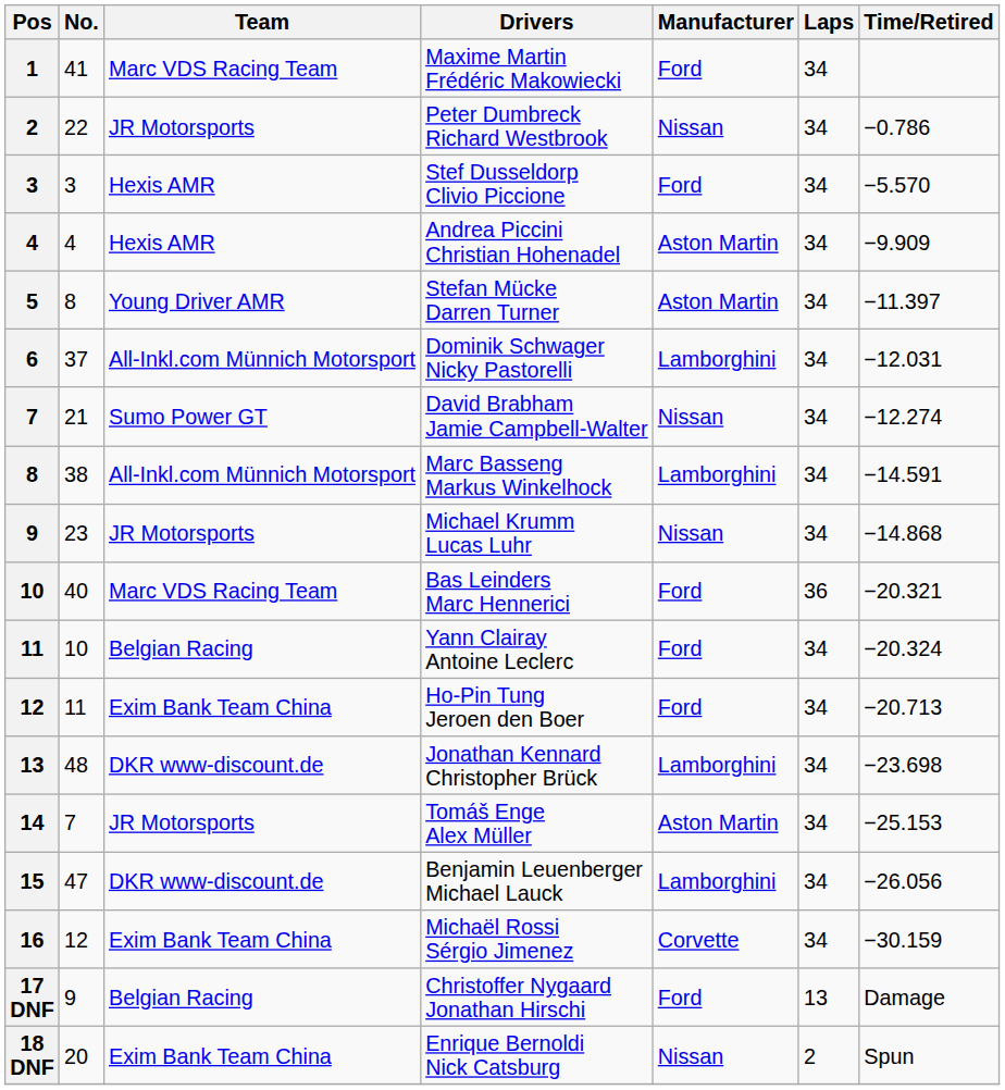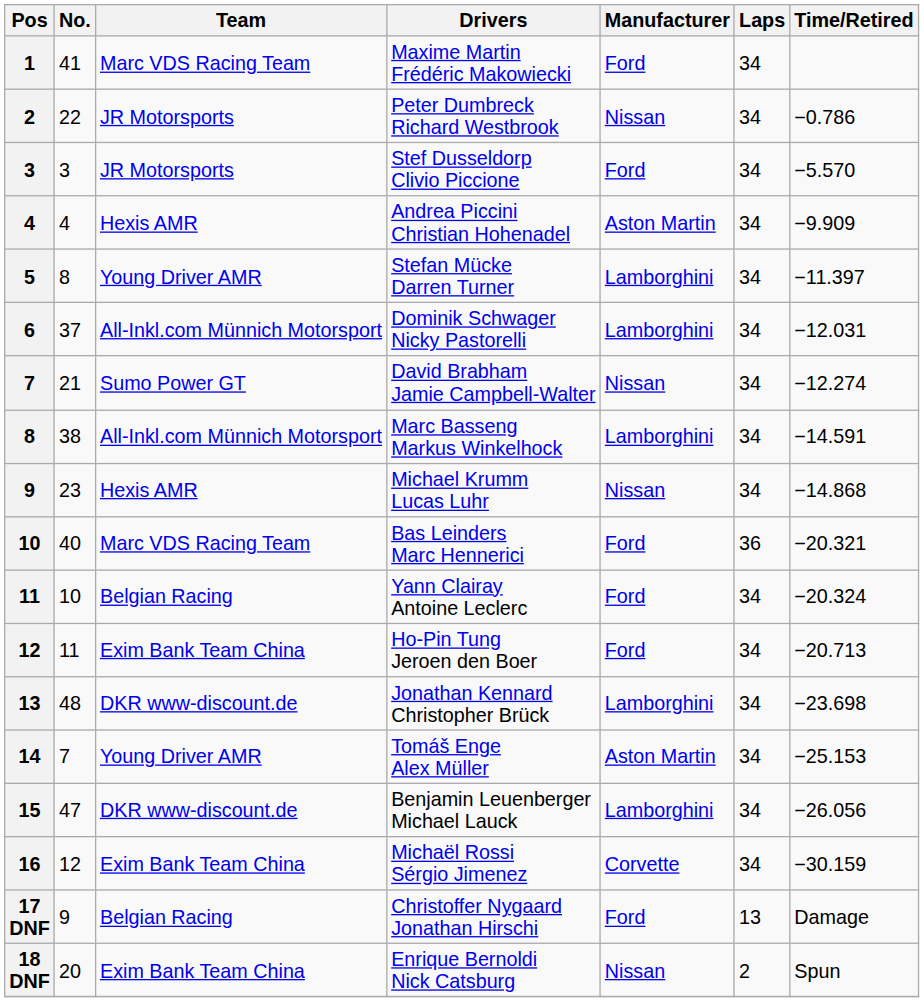 <table class="wikitable" style="font-size: 95%;">
 <tr>
 <th>Pos</th>
 <th>No.</th>
 <th>Team</th>
 <th>Drivers</th>
 <th>Manufacturer</th>
 <th>Laps</th>
 <th>Time/Retired</th>
 </tr>
 <tr>
 <th>1</th>
 <td>41</td>
 <td> <a href='#'>Marc VDS Racing Team</a></td>
 <td> <a href='#'>Maxime Martin</a><br> <a href='#'>Frédéric Makowiecki</a></td>
 <td><a href='#'>Ford</a></td>
 <td>34</td>
 <td></td>
 </tr>
 <tr>
 <th>2</th>
 <td>22</td>
 <td> <a href='#'>JR Motorsports</a></td>
 <td> <a href='#'>Peter Dumbreck</a><br> <a href='#'>Richard Westbrook</a></td>
 <td><a href='#'>Nissan</a></td>
 <td>34</td>
 <td>−0.786</td>
 </tr>
 <tr>
 <th>3</th>
 <td>3</td>
-<td> <a href='#'>Hexis AMR</a></td>
+<td> <a href='#'>JR Motorsports</a></td>
 <td> <a href='#'>Stef Dusseldorp</a><br> <a href='#'>Clivio Piccione</a></td>
 <td><a href='#'>Ford</a></td>
 <td>34</td>
 <td>−5.570</td>
 </tr>
 <tr>
 <th>4</th>
 <td>4</td>
 <td> <a href='#'>Hexis AMR</a></td>
 <td> <a href='#'>Andrea Piccini</a><br> <a href='#'>Christian Hohenadel</a></td>
 <td><a href='#'>Aston Martin</a></td>
 <td>34</td>
 <td>−9.909</td>
 </tr>
 <tr>
 <th>5</th>
 <td>8</td>
 <td> <a href='#'>Young Driver AMR</a></td>
 <td> <a href='#'>Stefan Mücke</a><br> <a href='#'>Darren Turner</a></td>
-<td><a href='#'>Aston Martin</a></td>
+<td><a href='#'>Lamborghini</a></td>
 <td>34</td>
 <td>−11.397</td>
 </tr>
 <tr>
 <th>6</th>
 <td>37</td>
 <td> <a href='#'>All-Inkl.com Münnich Motorsport</a></td>
 <td> <a href='#'>Dominik Schwager</a><br> <a href='#'>Nicky Pastorelli</a></td>
 <td><a href='#'>Lamborghini</a></td>
 <td>34</td>
 <td>−12.031</td>
 </tr>
 <tr>
 <th>7</th>
 <td>21</td>
 <td> <a href='#'>Sumo Power GT</a></td>
 <td> <a href='#'>David Brabham</a><br> <a href='#'>Jamie Campbell-Walter</a></td>
 <td><a href='#'>Nissan</a></td>
 <td>34</td>
 <td>−12.274</td>
 </tr>
 <tr>
 <th>8</th>
 <td>38</td>
 <td> <a href='#'>All-Inkl.com Münnich Motorsport</a></td>
 <td> <a href='#'>Marc Basseng</a><br> <a href='#'>Markus Winkelhock</a></td>
 <td><a href='#'>Lamborghini</a></td>
 <td>34</td>
 <td>−14.591</td>
 </tr>
 <tr>
 <th>9</th>
 <td>23</td>
-<td> <a href='#'>JR Motorsports</a></td>
+<td> <a href='#'>Hexis AMR</a></td>
 <td> <a href='#'>Michael Krumm</a><br> <a href='#'>Lucas Luhr</a></td>
 <td><a href='#'>Nissan</a></td>
 <td>34</td>
 <td>−14.868</td>
 </tr>
 <tr>
 <th>10</th>
 <td>40</td>
 <td> <a href='#'>Marc VDS Racing Team</a></td>
 <td> <a href='#'>Bas Leinders</a><br> <a href='#'>Marc Hennerici</a></td>
 <td><a href='#'>Ford</a></td>
 <td>36</td>
 <td>−20.321</td>
 </tr>
 <tr>
 <th>11</th>
 <td>10</td>
 <td> <a href='#'>Belgian Racing</a></td>
 <td> <a href='#'>Yann Clairay</a><br> Antoine Leclerc</td>
 <td><a href='#'>Ford</a></td>
 <td>34</td>
 <td>−20.324</td>
 </tr>
 <tr>
 <th>12</th>
 <td>11</td>
 <td> <a href='#'>Exim Bank Team China</a></td>
 <td> <a href='#'>Ho-Pin Tung</a><br> Jeroen den Boer</td>
 <td><a href='#'>Ford</a></td>
 <td>34</td>
 <td>−20.713</td>
 </tr>
 <tr>
 <th>13</th>
 <td>48</td>
 <td> <a href='#'>DKR www-discount.de</a></td>
 <td> <a href='#'>Jonathan Kennard</a><br> Christopher Brück</td>
 <td><a href='#'>Lamborghini</a></td>
 <td>34</td>
 <td>−23.698</td>
 </tr>
 <tr>
 <th>14</th>
 <td>7</td>
-<td> <a href='#'>JR Motorsports</a></td>
+<td> <a href='#'>Young Driver AMR</a></td>
 <td> <a href='#'>Tomáš Enge</a><br> <a href='#'>Alex Müller</a></td>
 <td><a href='#'>Aston Martin</a></td>
 <td>34</td>
 <td>−25.153</td>
 </tr>
 <tr>
 <th>15</th>
 <td>47</td>
 <td> <a href='#'>DKR www-discount.de</a></td>
 <td> Benjamin Leuenberger<br> Michael Lauck</td>
 <td><a href='#'>Lamborghini</a></td>
 <td>34</td>
 <td>−26.056</td>
 </tr>
 <tr>
 <th>16</th>
 <td>12</td>
 <td> <a href='#'>Exim Bank Team China</a></td>
 <td> <a href='#'>Michaël Rossi</a><br> <a href='#'>Sérgio Jimenez</a></td>
 <td><a href='#'>Corvette</a></td>
 <td>34</td>
 <td>−30.159</td>
 </tr>
 <tr>
 <th>17<br>DNF</th>
 <td>9</td>
 <td> <a href='#'>Belgian Racing</a></td>
 <td> <a href='#'>Christoffer Nygaard</a><br> <a href='#'>Jonathan Hirschi</a></td>
 <td><a href='#'>Ford</a></td>
 <td>13</td>
 <td>Damage</td>
 </tr>
 <tr>
 <th>18<br>DNF</th>
 <td>20</td>
 <td> <a href='#'>Exim Bank Team China</a></td>
 <td> <a href='#'>Enrique Bernoldi</a><br> <a href='#'>Nick Catsburg</a></td>
 <td><a href='#'>Nissan</a></td>
 <td>2</td>
 <td>Spun</td>
 </tr>
 <tr>
 </tr>
 </table>
